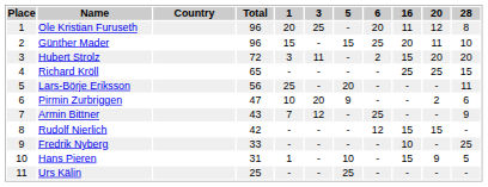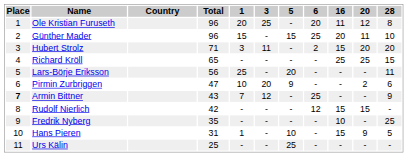 <table border="0" style="border: 1px solid #999; background-color:#FFFFFF; text-align:center; font-size:86%; line-height:15px;">
 <tr align="center" bgcolor="#CCCCCC">
 <th width=35>Place</th>
 <th width=170>Name</th>
 <th width=120>Country</th>
 <th width=50>Total</th>
 <th width=40>1</th>
 <th width=40>3</th>
 <th width=40>5</th>
 <th width=40>6</th>
 <th width=40>16</th>
 <th width=40>20</th>
 <th width=40>28</th>
 </tr>
 <tr bgcolor="#EFEFEF">
 <td>1</td>
 <td align="left"><a href='#'>Ole Kristian Furuseth</a></td>
 <td align="left"></td>
 <td>96</td>
 <td>20</td>
 <td>25</td>
 <td>-</td>
 <td>20</td>
 <td>11</td>
 <td>12</td>
 <td>8</td>
 </tr>
 <tr>
 <td>2</td>
 <td align="left"><a href='#'>Günther Mader</a></td>
 <td align="left"></td>
 <td>96</td>
 <td>15</td>
 <td>-</td>
 <td>15</td>
 <td>25</td>
 <td>20</td>
 <td>11</td>
 <td>10</td>
 </tr>
 <tr bgcolor="#EFEFEF">
 <td>3</td>
 <td align="left"><a href='#'>Hubert Strolz</a></td>
 <td align="left"></td>
-<td>72</td>
+<td>71</td>
 <td>3</td>
 <td>11</td>
 <td>-</td>
 <td>2</td>
 <td>15</td>
 <td>20</td>
 <td>20</td>
 </tr>
 <tr>
 <td>4</td>
 <td align="left"><a href='#'>Richard Kröll</a></td>
 <td align="left"></td>
 <td>65</td>
 <td>-</td>
 <td>-</td>
 <td>-</td>
 <td>-</td>
 <td>25</td>
 <td>25</td>
 <td>15</td>
 </tr>
 <tr bgcolor="#EFEFEF">
 <td>5</td>
 <td align="left"><a href='#'>Lars-Börje Eriksson</a></td>
 <td align="left"></td>
 <td>56</td>
 <td>25</td>
 <td>-</td>
 <td>20</td>
 <td>-</td>
 <td>-</td>
 <td>-</td>
 <td>11</td>
 </tr>
 <tr>
 <td>6</td>
 <td align="left"><a href='#'>Pirmin Zurbriggen</a></td>
 <td align="left"></td>
 <td>47</td>
 <td>10</td>
 <td>20</td>
 <td>9</td>
 <td>-</td>
 <td>-</td>
 <td>2</td>
 <td>6</td>
 </tr>
 <tr bgcolor="#EFEFEF">
-<td>7</td>
+<td><strong>7</strong></td>
 <td align="left"><a href='#'>Armin Bittner</a></td>
 <td align="left"></td>
 <td>43</td>
 <td>7</td>
 <td>12</td>
 <td>-</td>
 <td>25</td>
 <td>-</td>
 <td>-</td>
 <td>9</td>
 </tr>
 <tr>
 <td>8</td>
 <td align="left"><a href='#'>Rudolf Nierlich</a></td>
 <td align="left"></td>
 <td>42</td>
 <td>-</td>
 <td>-</td>
 <td>-</td>
 <td>12</td>
 <td>15</td>
 <td>15</td>
 <td>-</td>
 </tr>
 <tr bgcolor="#EFEFEF">
 <td>9</td>
 <td align="left"><a href='#'>Fredrik Nyberg</a></td>
 <td align="left"></td>
-<td>33</td>
+<td>35</td>
 <td>-</td>
 <td>-</td>
 <td>-</td>
 <td>-</td>
 <td>10</td>
 <td>-</td>
 <td>25</td>
 </tr>
 <tr>
 <td>10</td>
 <td align="left"><a href='#'>Hans Pieren</a></td>
 <td align="left"></td>
 <td>31</td>
 <td>1</td>
 <td>-</td>
 <td>10</td>
 <td>-</td>
 <td>15</td>
 <td>9</td>
 <td>5</td>
 </tr>
 <tr bgcolor="#EFEFEF">
 <td>11</td>
 <td align="left"><a href='#'>Urs Kälin</a></td>
 <td align="left"></td>
 <td>25</td>
 <td>-</td>
 <td>-</td>
 <td>25</td>
 <td>-</td>
 <td>-</td>
 <td>-</td>
 <td>-</td>
 </tr>
 </table>
